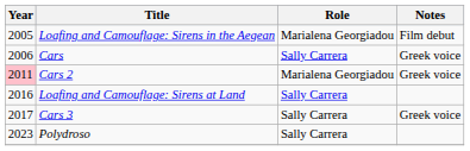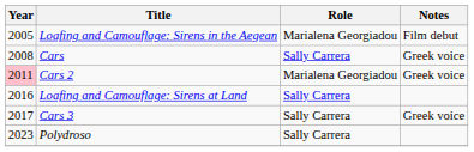 <table class="wikitable">
 <tr style="background:#b0c4de; text-align:center;">
 <th>Year</th>
 <th>Title</th>
 <th>Role</th>
 <th>Notes</th>
 </tr>
 <tr>
 <td>2005</td>
 <td><em><a href='#'>Loafing and Camouflage: Sirens in the Aegean</a></em></td>
 <td>Marialena Georgiadou</td>
 <td>Film debut</td>
 </tr>
 <tr>
-<td>2006</td>
+<td>2008</td>
 <td><a href='#'><em>Cars</em></a></td>
 <td><a href='#'>Sally Carrera</a></td>
 <td>Greek voice</td>
 </tr>
 <tr>
 <td style="background: pink;">2011</td>
 <td><em><a href='#'>Cars 2</a></em></td>
 <td>Marialena Georgiadou</td>
 <td>Greek voice</td>
 </tr>
 <tr>
 <td>2016</td>
 <td><em><a href='#'>Loafing and Camouflage: Sirens at Land</a></em></td>
 <td><a href='#'>Sally Carrera</a></td>
 <td></td>
 </tr>
 <tr>
 <td>2017</td>
 <td><em><a href='#'>Cars 3</a></em></td>
 <td>Sally Carrera</td>
 <td>Greek voice</td>
 </tr>
 <tr>
 <td>2023</td>
 <td><em>Polydroso</em></td>
 <td>Sally Carrera</td>
 <td></td>
 </tr>
 <tr>
 </tr>
 </table>
